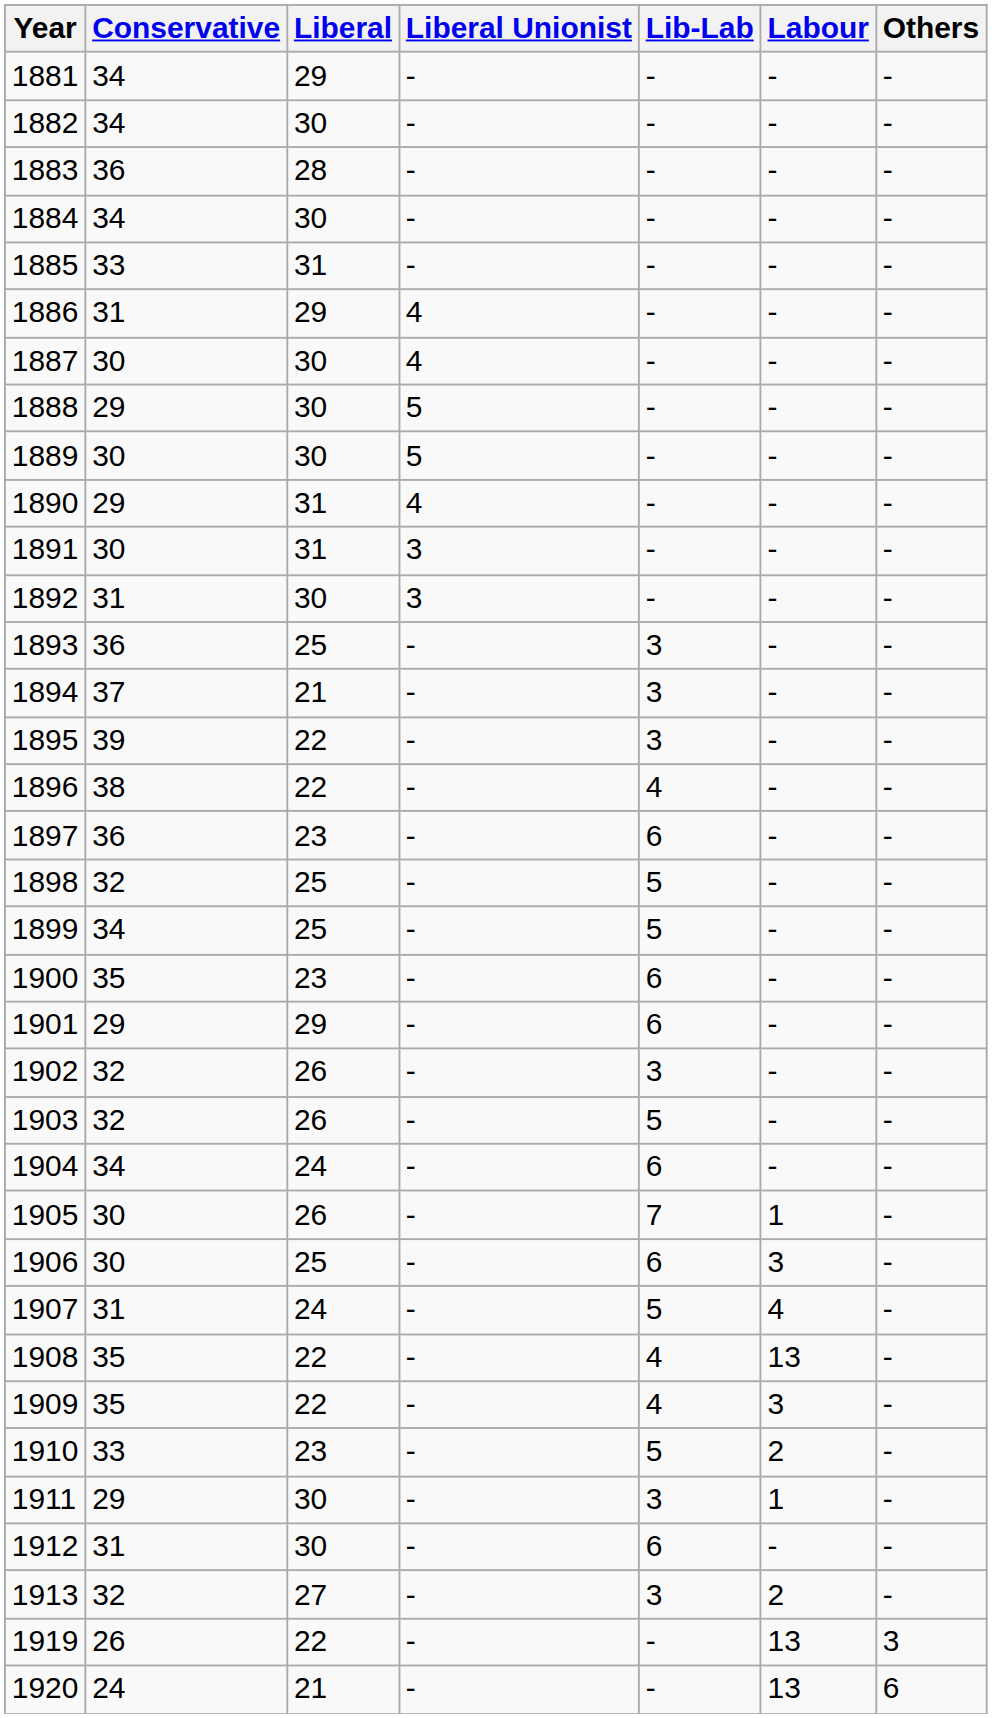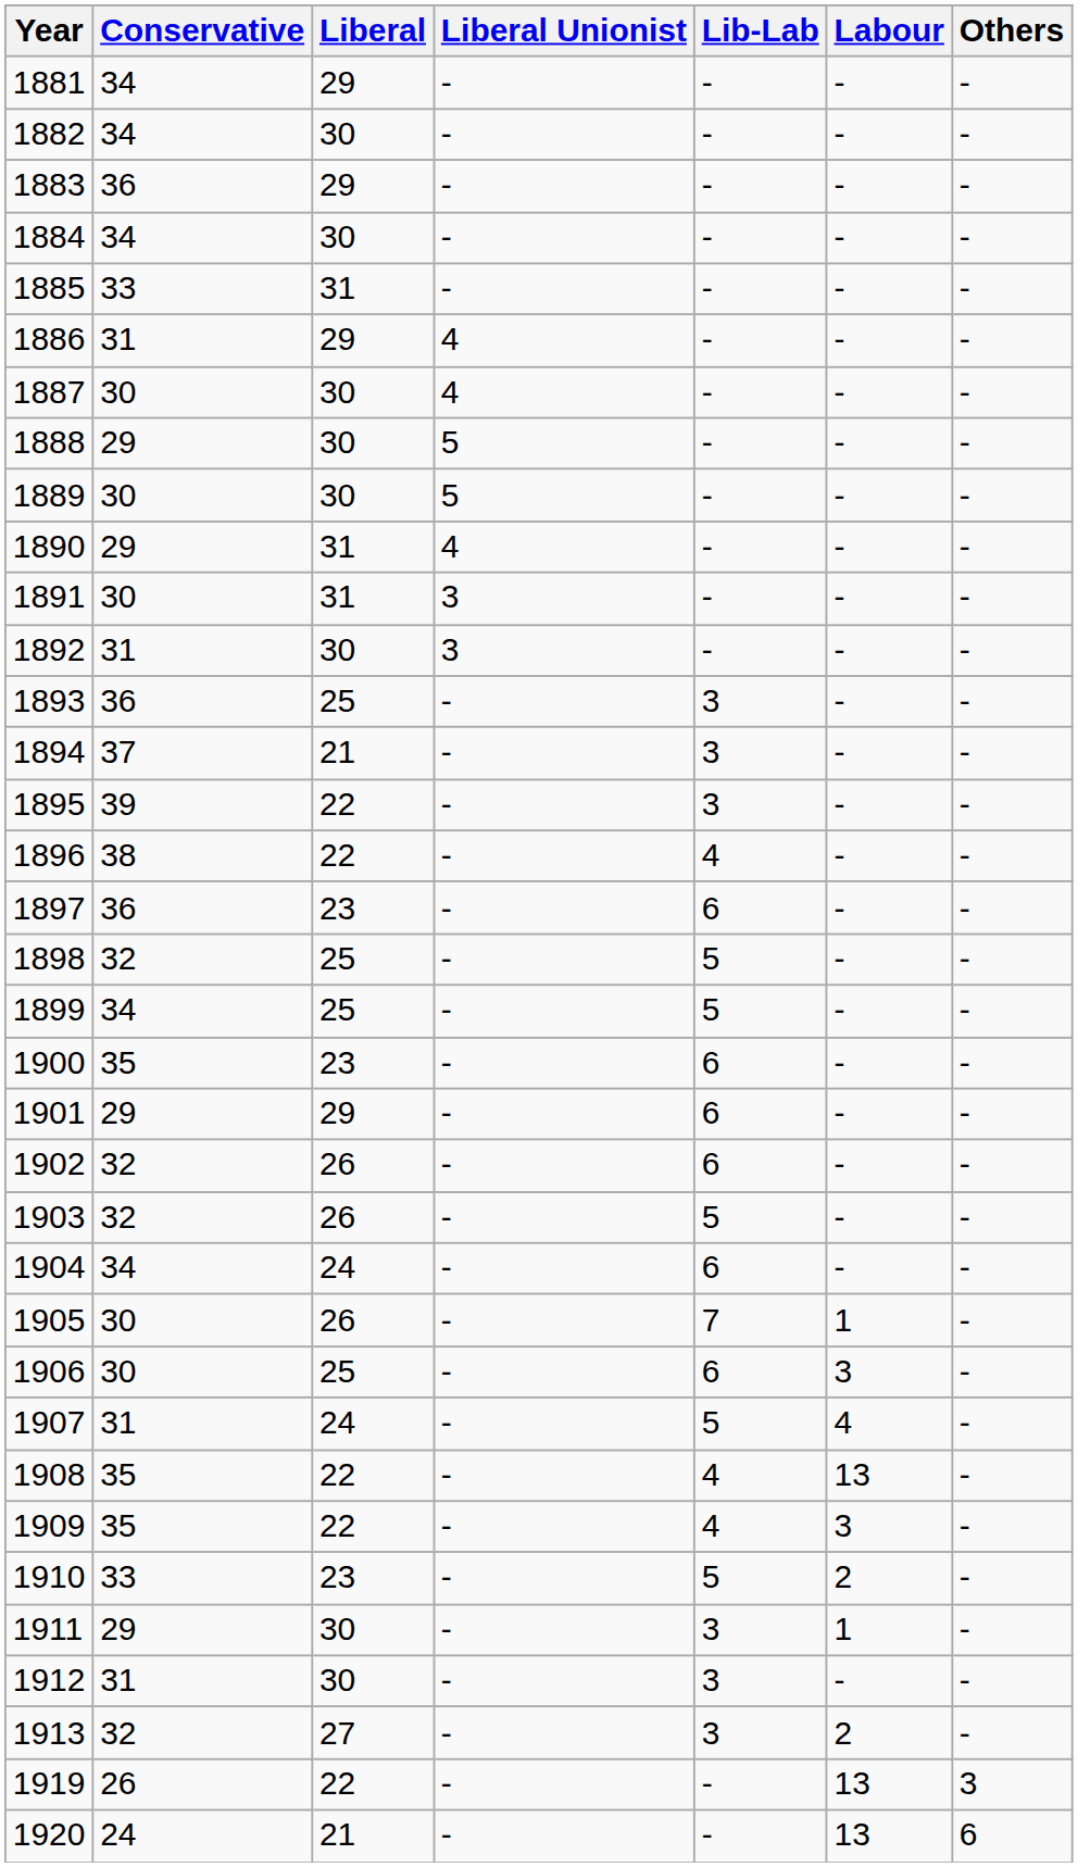 <table class="wikitable sortable">
 <tr>
 <th>Year</th>
 <th><a href='#'>Conservative</a></th>
 <th><a href='#'>Liberal</a></th>
 <th><a href='#'>Liberal Unionist</a></th>
 <th><a href='#'>Lib-Lab</a></th>
 <th><a href='#'>Labour</a></th>
 <th>Others</th>
 </tr>
 <tr>
 <td>1881</td>
 <td>34</td>
 <td>29</td>
 <td>-</td>
 <td>-</td>
 <td>-</td>
 <td>-</td>
 </tr>
 <tr>
 <td>1882</td>
 <td>34</td>
 <td>30</td>
 <td>-</td>
 <td>-</td>
 <td>-</td>
 <td>-</td>
 </tr>
 <tr>
 <td>1883</td>
 <td>36</td>
-<td>28</td>
+<td>29</td>
 <td>-</td>
 <td>-</td>
 <td>-</td>
 <td>-</td>
 </tr>
 <tr>
 <td>1884</td>
 <td>34</td>
 <td>30</td>
 <td>-</td>
 <td>-</td>
 <td>-</td>
 <td>-</td>
 </tr>
 <tr>
 <td>1885</td>
 <td>33</td>
 <td>31</td>
 <td>-</td>
 <td>-</td>
 <td>-</td>
 <td>-</td>
 </tr>
 <tr>
 <td>1886</td>
 <td>31</td>
 <td>29</td>
 <td>4</td>
 <td>-</td>
 <td>-</td>
 <td>-</td>
 </tr>
 <tr>
 <td>1887</td>
 <td>30</td>
 <td>30</td>
 <td>4</td>
 <td>-</td>
 <td>-</td>
 <td>-</td>
 </tr>
 <tr>
 <td>1888</td>
 <td>29</td>
 <td>30</td>
 <td>5</td>
 <td>-</td>
 <td>-</td>
 <td>-</td>
 </tr>
 <tr>
 <td>1889</td>
 <td>30</td>
 <td>30</td>
 <td>5</td>
 <td>-</td>
 <td>-</td>
 <td>-</td>
 </tr>
 <tr>
 <td>1890</td>
 <td>29</td>
 <td>31</td>
 <td>4</td>
 <td>-</td>
 <td>-</td>
 <td>-</td>
 </tr>
 <tr>
 <td>1891</td>
 <td>30</td>
 <td>31</td>
 <td>3</td>
 <td>-</td>
 <td>-</td>
 <td>-</td>
 </tr>
 <tr>
 <td>1892</td>
 <td>31</td>
 <td>30</td>
 <td>3</td>
 <td>-</td>
 <td>-</td>
 <td>-</td>
 </tr>
 <tr>
 <td>1893</td>
 <td>36</td>
 <td>25</td>
 <td>-</td>
 <td>3</td>
 <td>-</td>
 <td>-</td>
 </tr>
 <tr>
 <td>1894</td>
 <td>37</td>
 <td>21</td>
 <td>-</td>
 <td>3</td>
 <td>-</td>
 <td>-</td>
 </tr>
 <tr>
 <td>1895</td>
 <td>39</td>
 <td>22</td>
 <td>-</td>
 <td>3</td>
 <td>-</td>
 <td>-</td>
 </tr>
 <tr>
 <td>1896</td>
 <td>38</td>
 <td>22</td>
 <td>-</td>
 <td>4</td>
 <td>-</td>
 <td>-</td>
 </tr>
 <tr>
 <td>1897</td>
 <td>36</td>
 <td>23</td>
 <td>-</td>
 <td>6</td>
 <td>-</td>
 <td>-</td>
 </tr>
 <tr>
 <td>1898</td>
 <td>32</td>
 <td>25</td>
 <td>-</td>
 <td>5</td>
 <td>-</td>
 <td>-</td>
 </tr>
 <tr>
 <td>1899</td>
 <td>34</td>
 <td>25</td>
 <td>-</td>
 <td>5</td>
 <td>-</td>
 <td>-</td>
 </tr>
 <tr>
 <td>1900</td>
 <td>35</td>
 <td>23</td>
 <td>-</td>
 <td>6</td>
 <td>-</td>
 <td>-</td>
 </tr>
 <tr>
 <td>1901</td>
 <td>29</td>
 <td>29</td>
 <td>-</td>
 <td>6</td>
 <td>-</td>
 <td>-</td>
 </tr>
 <tr>
 <td>1902</td>
 <td>32</td>
 <td>26</td>
 <td>-</td>
-<td>3</td>
+<td>6</td>
 <td>-</td>
 <td>-</td>
 </tr>
 <tr>
 <td>1903</td>
 <td>32</td>
 <td>26</td>
 <td>-</td>
 <td>5</td>
 <td>-</td>
 <td>-</td>
 </tr>
 <tr>
 <td>1904</td>
 <td>34</td>
 <td>24</td>
 <td>-</td>
 <td>6</td>
 <td>-</td>
 <td>-</td>
 </tr>
 <tr>
 <td>1905</td>
 <td>30</td>
 <td>26</td>
 <td>-</td>
 <td>7</td>
 <td>1</td>
 <td>-</td>
 </tr>
 <tr>
 <td>1906</td>
 <td>30</td>
 <td>25</td>
 <td>-</td>
 <td>6</td>
 <td>3</td>
 <td>-</td>
 </tr>
 <tr>
 <td>1907</td>
 <td>31</td>
 <td>24</td>
 <td>-</td>
 <td>5</td>
 <td>4</td>
 <td>-</td>
 </tr>
 <tr>
 <td>1908</td>
 <td>35</td>
 <td>22</td>
 <td>-</td>
 <td>4</td>
 <td>13</td>
 <td>-</td>
 </tr>
 <tr>
 <td>1909</td>
 <td>35</td>
 <td>22</td>
 <td>-</td>
 <td>4</td>
 <td>3</td>
 <td>-</td>
 </tr>
 <tr>
 <td>1910</td>
 <td>33</td>
 <td>23</td>
 <td>-</td>
 <td>5</td>
 <td>2</td>
 <td>-</td>
 </tr>
 <tr>
 <td>1911</td>
 <td>29</td>
 <td>30</td>
 <td>-</td>
 <td>3</td>
 <td>1</td>
 <td>-</td>
 </tr>
 <tr>
 <td>1912</td>
 <td>31</td>
 <td>30</td>
 <td>-</td>
-<td>6</td>
+<td>3</td>
 <td>-</td>
 <td>-</td>
 </tr>
 <tr>
 <td>1913</td>
 <td>32</td>
 <td>27</td>
 <td>-</td>
 <td>3</td>
 <td>2</td>
 <td>-</td>
 </tr>
 <tr>
 <td>1919</td>
 <td>26</td>
 <td>22</td>
 <td>-</td>
 <td>-</td>
 <td>13</td>
 <td>3</td>
 </tr>
 <tr>
 <td>1920</td>
 <td>24</td>
 <td>21</td>
 <td>-</td>
 <td>-</td>
 <td>13</td>
 <td>6</td>
 </tr>
 </table>
